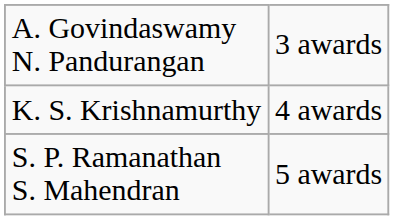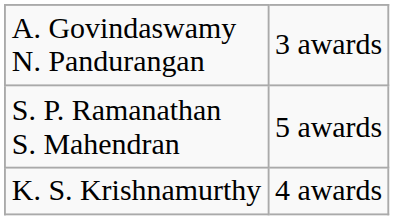 <table class="wikitable sortable">
 <tr>
 <td>A. Govindaswamy<br>N. Pandurangan</td>
 <td>3 awards</td>
 </tr>
 <tr>
+<td>S. P. Ramanathan<br>S. Mahendran</td>
+<td>5 awards</td>
+</tr>
+<tr>
 <td>K. S. Krishnamurthy</td>
 <td>4 awards</td>
 </tr>
-<tr>
-<td>S. P. Ramanathan<br>S. Mahendran</td>
-<td>5 awards</td>
-</tr>
 </table>
